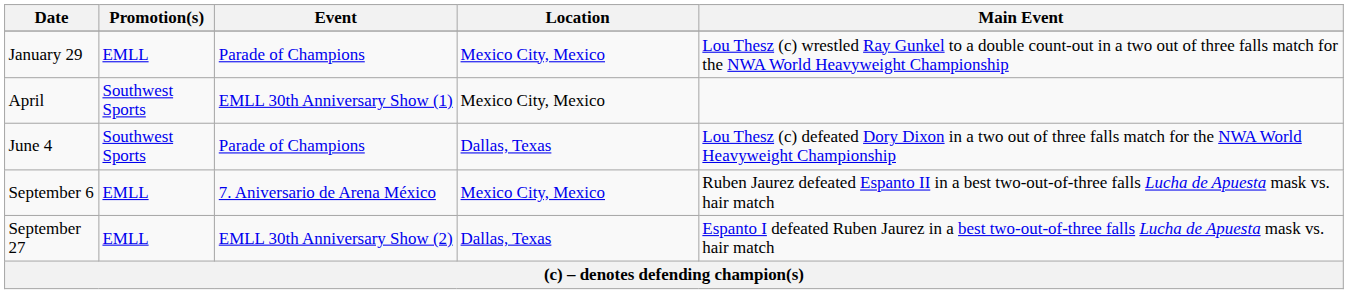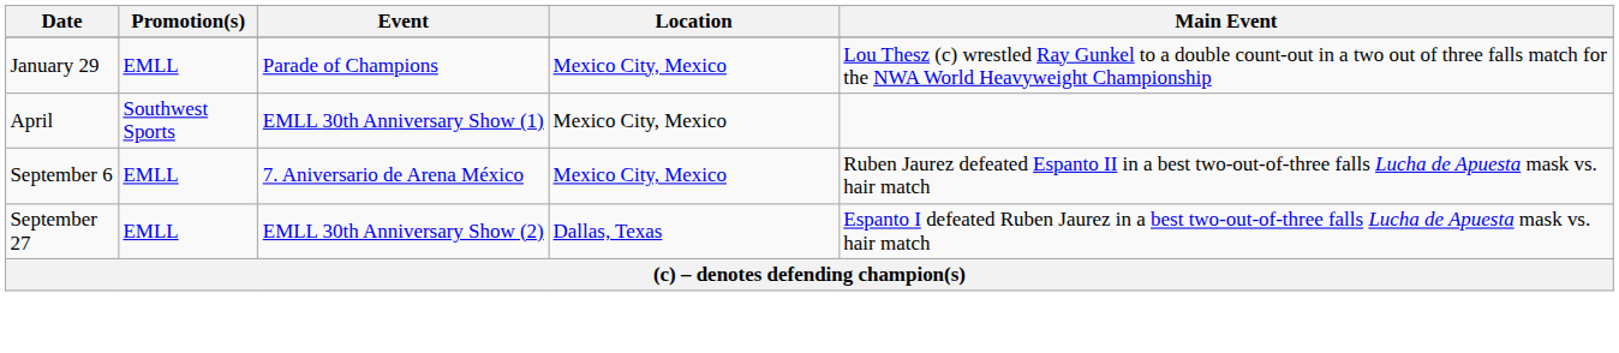 <table class="wikitable" style="width:100%;">
 <tr>
 <th width=5%>Date</th>
 <th width=5%>Promotion(s)</th>
 <th style="width:15%;">Event</th>
 <th style="width:15%;">Location</th>
 <th style="width:40%;">Main Event</th>
 </tr>
 <tr style="width:20%;"| Notes>
 </tr>
 <tr>
 <td>January 29</td>
 <td><a href='#'>EMLL</a></td>
 <td><a href='#'>Parade of Champions</a></td>
 <td><a href='#'>Mexico City, Mexico</a></td>
 <td><a href='#'>Lou Thesz</a> (c) wrestled <a href='#'>Ray Gunkel</a> to a double count-out in a two out of three falls match for the <a href='#'>NWA World Heavyweight Championship</a></td>
 </tr>
 <tr>
 <td>April</td>
 <td><a href='#'>Southwest Sports</a></td>
 <td><a href='#'>EMLL 30th Anniversary Show (1)</a></td>
 <td>Mexico City, Mexico</td>
 <td> </td>
 </tr>
 <tr>
-<td>June 4</td>
-<td><a href='#'>Southwest Sports</a></td>
-<td><a href='#'>Parade of Champions</a></td>
-<td><a href='#'>Dallas, Texas</a></td>
-<td><a href='#'>Lou Thesz</a> (c) defeated <a href='#'>Dory Dixon</a> in a two out of three falls match for the <a href='#'>NWA World Heavyweight Championship</a></td>
-</tr>
-<tr>
 <td>September 6</td>
 <td><a href='#'>EMLL</a></td>
 <td><a href='#'>7. Aniversario de Arena México</a></td>
 <td><a href='#'>Mexico City, Mexico</a></td>
 <td>Ruben Jaurez defeated <a href='#'>Espanto II</a> in a best two-out-of-three falls <em><a href='#'>Lucha de Apuesta</a></em> mask vs. hair match</td>
 </tr>
 <tr>
 <td>September 27</td>
 <td><a href='#'>EMLL</a></td>
 <td><a href='#'>EMLL 30th Anniversary Show (2)</a></td>
 <td><a href='#'>Dallas, Texas</a></td>
 <td><a href='#'>Espanto I</a> defeated Ruben Jaurez in a <a href='#'>best two-out-of-three falls</a> <em><a href='#'>Lucha de Apuesta</a></em> mask vs. hair match<br></td>
 </tr>
 <tr>
 <th colspan="5">(c) – denotes defending champion(s)</th>
 </tr>
 </table>
